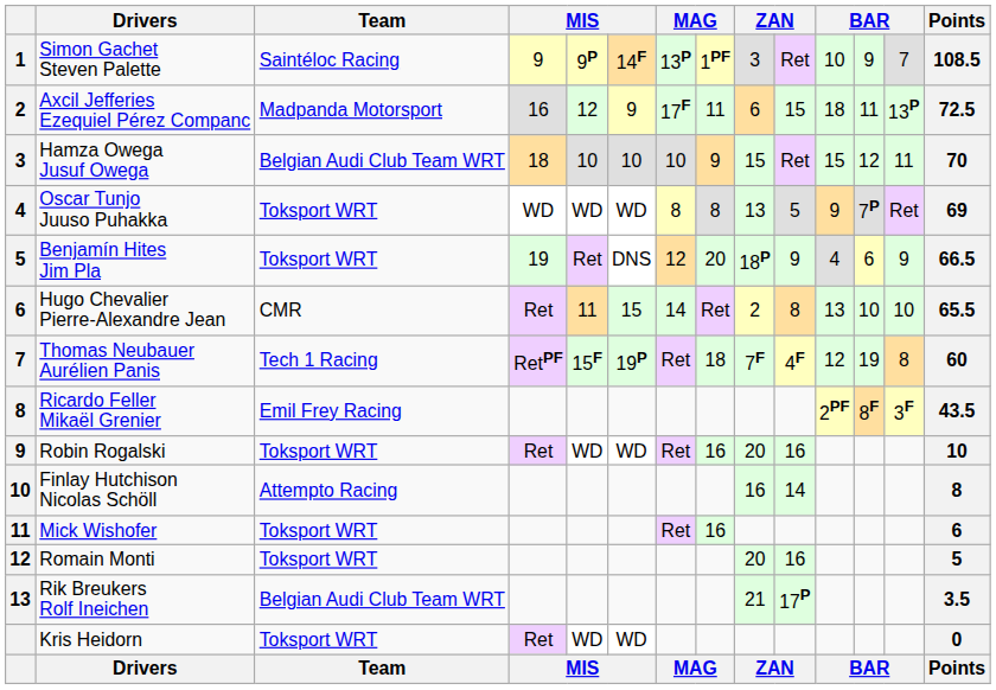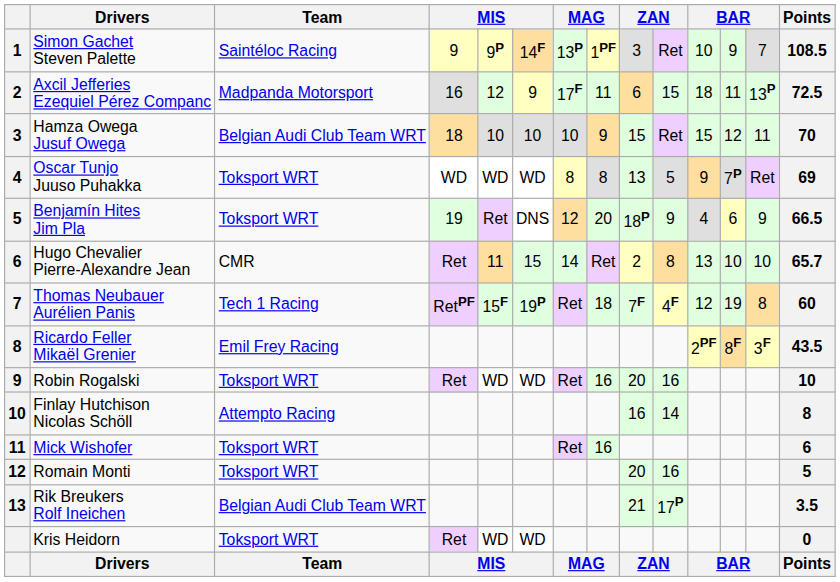 <table class="wikitable" style="font-size:85%; text-align:center">
 <tr>
 <th></th>
 <th>Drivers</th>
 <th>Team</th>
 <th colspan=3><a href='#'>MIS</a><br></th>
 <th colspan=2><a href='#'>MAG</a><br></th>
 <th colspan=2><a href='#'>ZAN</a><br></th>
 <th colspan=3><a href='#'>BAR</a><br></th>
 <th>Points</th>
 </tr>
 <tr>
 <th>1</th>
 <td align=left> <a href='#'>Simon Gachet</a><br> Steven Palette</td>
 <td align=left> <a href='#'>Saintéloc Racing</a></td>
 <td style="background:#ffffbf;">9</td>
 <td style="background:#ffffbf;">9<sup><strong>P</strong></sup></td>
 <td style="background:#ffdf9f;">14<sup><strong>F</strong></sup></td>
 <td style="background:#dfffdf;">13<sup><strong>P</strong></sup></td>
 <td style="background:#ffffbf;">1<sup><strong>PF</strong></sup></td>
 <td style="background:#dfdfdf;">3</td>
 <td style="background:#efcfff;">Ret</td>
 <td style="background:#dfffdf;">10</td>
 <td style="background:#dfffdf;">9</td>
 <td style="background:#dfdfdf;">7</td>
 <th>108.5</th>
 </tr>
 <tr>
 <th>2</th>
 <td align=left> <a href='#'>Axcil Jefferies</a><br> <a href='#'>Ezequiel Pérez Companc</a></td>
 <td align=left> <a href='#'>Madpanda Motorsport</a></td>
 <td style="background:#dfdfdf;">16</td>
 <td style="background:#dfffdf;">12</td>
 <td style="background:#ffffbf;">9</td>
 <td style="background:#dfffdf;">17<sup><strong>F</strong></sup></td>
 <td style="background:#dfffdf;">11</td>
 <td style="background:#ffdf9f;">6</td>
 <td style="background:#dfffdf;">15</td>
 <td style="background:#dfffdf;">18</td>
 <td style="background:#dfffdf;">11</td>
 <td style="background:#dfffdf;">13<sup><strong>P</strong></sup></td>
 <th>72.5</th>
 </tr>
 <tr>
 <th>3</th>
 <td align=left> Hamza Owega<br> <a href='#'>Jusuf Owega</a></td>
 <td align=left> <a href='#'>Belgian Audi Club Team WRT</a></td>
 <td style="background:#ffdf9f;">18</td>
 <td style="background:#dfdfdf;">10</td>
 <td style="background:#dfdfdf;">10</td>
 <td style="background:#dfdfdf;">10</td>
 <td style="background:#ffdf9f;">9</td>
 <td style="background:#dfffdf;">15</td>
 <td style="background:#efcfff;">Ret</td>
 <td style="background:#dfffdf;">15</td>
 <td style="background:#dfffdf;">12</td>
 <td style="background:#dfffdf;">11</td>
 <th>70</th>
 </tr>
 <tr>
 <th>4</th>
 <td align=left> <a href='#'>Oscar Tunjo</a><br> Juuso Puhakka</td>
 <td align=left> <a href='#'>Toksport WRT</a></td>
 <td style="background:#ffffff;">WD</td>
 <td style="background:#ffffff;">WD</td>
 <td style="background:#ffffff;">WD</td>
 <td style="background:#ffffbf;">8</td>
 <td style="background:#dfdfdf;">8</td>
 <td style="background:#dfffdf;">13</td>
 <td style="background:#dfdfdf;">5</td>
 <td style="background:#ffdf9f;">9</td>
 <td style="background:#dfdfdf;">7<sup><strong>P</strong></sup></td>
 <td style="background:#efcfff;">Ret</td>
 <th>69</th>
 </tr>
 <tr>
 <th>5</th>
 <td align=left> <a href='#'>Benjamín Hites</a><br> <a href='#'>Jim Pla</a></td>
 <td align=left> <a href='#'>Toksport WRT</a></td>
 <td style="background:#dfffdf;">19</td>
 <td style="background:#efcfff;">Ret</td>
 <td style="background:#ffffff;">DNS</td>
 <td style="background:#ffdf9f;">12</td>
 <td style="background:#dfffdf;">20</td>
 <td style="background:#dfffdf;">18<sup><strong>P</strong></sup></td>
 <td style="background:#dfffdf;">9</td>
 <td style="background:#dfdfdf;">4</td>
 <td style="background:#ffffbf;">6</td>
 <td style="background:#dfffdf;">9</td>
 <th>66.5</th>
 </tr>
 <tr>
 <th>6</th>
 <td align=left> Hugo Chevalier<br> Pierre-Alexandre Jean</td>
 <td align=left> CMR</td>
 <td style="background:#efcfff;">Ret</td>
 <td style="background:#ffdf9f;">11</td>
 <td style="background:#dfffdf;">15</td>
 <td style="background:#dfffdf;">14</td>
 <td style="background:#efcfff;">Ret</td>
 <td style="background:#ffffbf;">2</td>
 <td style="background:#ffdf9f;">8</td>
 <td style="background:#dfffdf;">13</td>
 <td style="background:#dfffdf;">10</td>
 <td style="background:#dfffdf;">10</td>
-<th>65.5</th>
+<th>65.7</th>
 </tr>
 <tr>
 <th>7</th>
 <td align=left> <a href='#'>Thomas Neubauer</a><br> <a href='#'>Aurélien Panis</a></td>
 <td align=left> <a href='#'>Tech 1 Racing</a></td>
 <td style="background:#efcfff;">Ret<sup><strong>PF</strong></sup></td>
 <td style="background:#dfffdf;">15<sup><strong>F</strong></sup></td>
 <td style="background:#dfffdf;">19<sup><strong>P</strong></sup></td>
 <td style="background:#efcfff;">Ret</td>
 <td style="background:#dfffdf;">18</td>
 <td style="background:#dfffdf;">7<sup><strong>F</strong></sup></td>
 <td style="background:#ffffbf;">4<sup><strong>F</strong></sup></td>
 <td style="background:#dfffdf;">12</td>
 <td style="background:#dfffdf;">19</td>
 <td style="background:#ffdf9f;">8</td>
 <th>60</th>
 </tr>
 <tr>
 <th>8</th>
 <td align=left> <a href='#'>Ricardo Feller</a><br> <a href='#'>Mikaël Grenier</a></td>
 <td align=left> <a href='#'>Emil Frey Racing</a></td>
 <td></td>
 <td></td>
 <td></td>
 <td></td>
 <td></td>
 <td></td>
 <td></td>
 <td style="background:#ffffbf;">2<sup><strong>PF</strong></sup></td>
 <td style="background:#ffdf9f;">8<sup><strong>F</strong></sup></td>
 <td style="background:#ffffbf;">3<sup><strong>F</strong></sup></td>
 <th>43.5</th>
 </tr>
 <tr>
 <th>9</th>
 <td align=left> Robin Rogalski</td>
 <td align=left> <a href='#'>Toksport WRT</a></td>
 <td style="background:#efcfff;">Ret</td>
 <td style="background:#ffffff;">WD</td>
 <td style="background:#ffffff;">WD</td>
 <td style="background:#efcfff;">Ret</td>
 <td style="background:#dfffdf;">16</td>
 <td style="background:#dfffdf;">20</td>
 <td style="background:#dfffdf;">16</td>
 <td></td>
 <td></td>
 <td></td>
 <th>10</th>
 </tr>
 <tr>
 <th>10</th>
 <td align=left> Finlay Hutchison<br> Nicolas Schöll</td>
 <td align=left> <a href='#'>Attempto Racing</a></td>
 <td></td>
 <td></td>
 <td></td>
 <td></td>
 <td></td>
 <td style="background:#dfffdf;">16</td>
 <td style="background:#dfffdf;">14</td>
 <td></td>
 <td></td>
 <td></td>
 <th>8</th>
 </tr>
 <tr>
 <th>11</th>
 <td align=left> <a href='#'>Mick Wishofer</a></td>
 <td align=left> <a href='#'>Toksport WRT</a></td>
 <td></td>
 <td></td>
 <td></td>
 <td style="background:#efcfff;">Ret</td>
 <td style="background:#dfffdf;">16</td>
 <td></td>
 <td></td>
 <td></td>
 <td></td>
 <td></td>
 <th>6</th>
 </tr>
 <tr>
 <th>12</th>
 <td align=left> Romain Monti</td>
 <td align=left> <a href='#'>Toksport WRT</a></td>
 <td></td>
 <td></td>
 <td></td>
 <td></td>
 <td></td>
 <td style="background:#dfffdf;">20</td>
 <td style="background:#dfffdf;">16</td>
 <td></td>
 <td></td>
 <td></td>
 <th>5</th>
 </tr>
 <tr>
 <th>13</th>
 <td align=left> Rik Breukers<br> <a href='#'>Rolf Ineichen</a></td>
 <td align=left> <a href='#'>Belgian Audi Club Team WRT</a></td>
 <td></td>
 <td></td>
 <td></td>
 <td></td>
 <td></td>
 <td style="background:#dfffdf;">21</td>
 <td style="background:#dfffdf;">17<sup><strong>P</strong></sup></td>
 <td></td>
 <td></td>
 <td></td>
 <th>3.5</th>
 </tr>
 <tr>
 <th></th>
 <td align=left> Kris Heidorn</td>
 <td align=left> <a href='#'>Toksport WRT</a></td>
 <td style="background:#efcfff;">Ret</td>
 <td style="background:#ffffff;">WD</td>
 <td style="background:#ffffff;">WD</td>
 <td></td>
 <td></td>
 <td></td>
 <td></td>
 <td></td>
 <td></td>
 <td></td>
 <th>0</th>
 </tr>
 <tr>
 <th></th>
 <th>Drivers</th>
 <th>Team</th>
 <th colspan=3><a href='#'>MIS</a><br></th>
 <th colspan=2><a href='#'>MAG</a><br></th>
 <th colspan=2><a href='#'>ZAN</a><br></th>
 <th colspan=3><a href='#'>BAR</a><br></th>
 <th>Points</th>
 </tr>
 </table>
